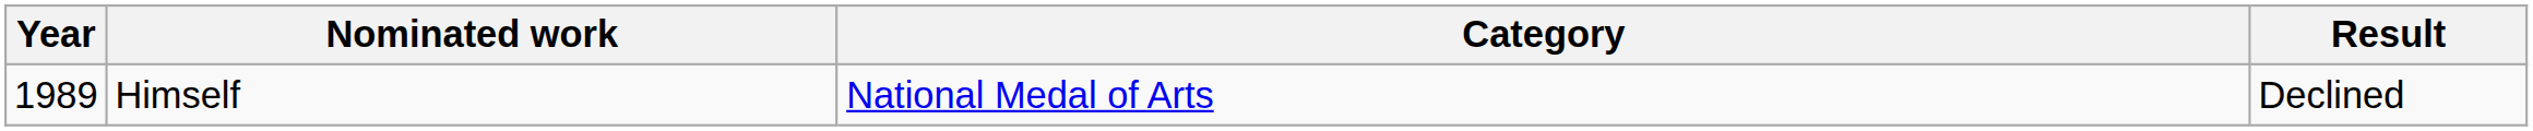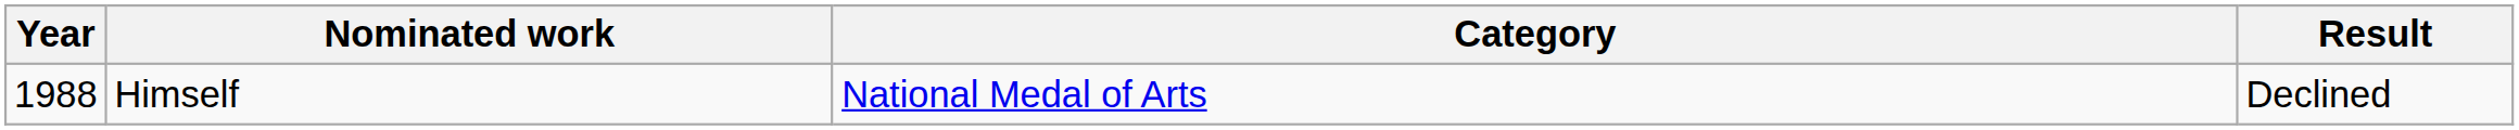 <table class=wikitable>
 <tr>
 <th width=4%>Year</th>
 <th width=29%>Nominated work</th>
 <th width=56%%>Category</th>
 <th width=11%>Result</th>
 </tr>
 <tr>
-<td>1989</td>
+<td>1988</td>
 <td>Himself</td>
 <td><a href='#'>National Medal of Arts</a></td>
 <td>Declined</td>
 </tr>
 </table>
